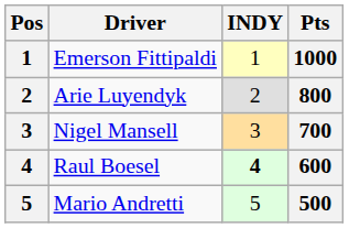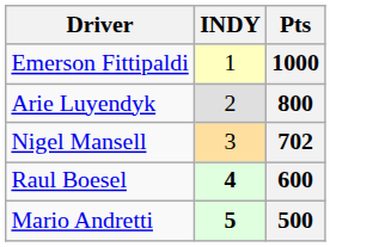 <table class="wikitable" style="font-size: 85%">
 <tr valign="top">
-<th valign="middle">Pos</th>
 <th valign="middle">Driver</th>
 <th>INDY<br></th>
 <th valign="middle">Pts</th>
 </tr>
 <tr>
-<th>1</th>
 <td> <a href='#'>Emerson Fittipaldi</a></td>
 <td style="background:#FFFFBF;" align=center>1</td>
 <th>1000</th>
 </tr>
 <tr>
-<th>2</th>
 <td> <a href='#'>Arie Luyendyk</a></td>
 <td style="background:#DFDFDF;" align=center>2</td>
 <th>800</th>
 </tr>
 <tr>
-<th>3</th>
 <td> <a href='#'>Nigel Mansell</a></td>
 <td style="background:#FFDF9F;" align=center>3</td>
-<th>700</th>
+<th>702</th>
 </tr>
 <tr>
-<th>4</th>
 <td> <a href='#'>Raul Boesel</a></td>
 <td style="background:#DFFFDF;" align=center><strong>4</strong></td>
 <th>600</th>
 </tr>
 <tr>
-<th>5</th>
 <td> <a href='#'>Mario Andretti</a></td>
-<td style="background:#DFFFDF;" align=center>5</td>
+<td style="background:#DFFFDF;" align=center><strong>5</strong></td>
 <th>500</th>
 </tr>
 </table>
